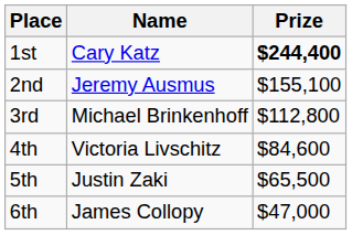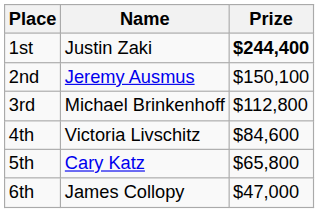 <table class="wikitable">
 <tr>
 <th>Place</th>
 <th>Name</th>
 <th>Prize</th>
 </tr>
 <tr>
 <td>1st</td>
-<td> <a href='#'>Cary Katz</a></td>
+<td> Justin Zaki</td>
 <td><strong>$244,400</strong></td>
 </tr>
 <tr>
 <td>2nd</td>
 <td> <a href='#'>Jeremy Ausmus</a></td>
-<td>$155,100</td>
+<td>$150,100</td>
 </tr>
 <tr>
 <td>3rd</td>
 <td> Michael Brinkenhoff</td>
 <td>$112,800</td>
 </tr>
 <tr>
 <td>4th</td>
 <td> Victoria Livschitz</td>
 <td>$84,600</td>
 </tr>
 <tr>
 <td>5th</td>
-<td> Justin Zaki</td>
-<td>$65,500</td>
+<td> <a href='#'>Cary Katz</a></td>
+<td>$65,800</td>
 </tr>
 <tr>
 <td>6th</td>
 <td> James Collopy</td>
 <td>$47,000</td>
 </tr>
 </table>
